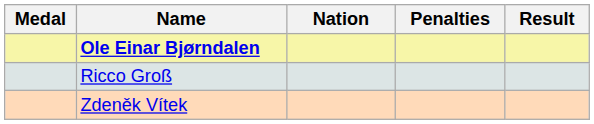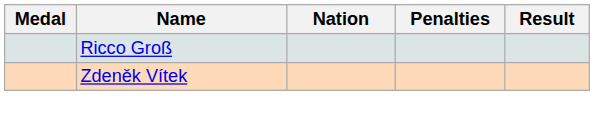 <table class=wikitable style="border:1px solid #AAAAAA;font-size:90%">
 <tr bgcolor="#E4E4E4">
 <th style="border-bottom:1px solid #AAAAAA" width=50>Medal</th>
 <th style="border-bottom:1px solid #AAAAAA" width=160>Name</th>
 <th style="border-bottom:1px solid #AAAAAA" width=80>Nation</th>
 <th style="border-bottom:1px solid #AAAAAA" width=80>Penalties</th>
 <th style="border-bottom:1px solid #AAAAAA" width=60>Result</th>
-</tr>
-<tr bgcolor="#F7F6A8">
-<td align="center"></td>
-<td><strong><a href='#'>Ole Einar Bjørndalen</a></strong></td>
-<td align="center"></td>
-<td align="center"></td>
-<td align="right"></td>
 </tr>
 <tr bgcolor="#DCE5E5">
 <td align="center"></td>
 <td><a href='#'>Ricco Groß</a></td>
 <td align="center"></td>
 <td align="center"></td>
 <td align="right"></td>
 </tr>
 <tr bgcolor="#FFDAB9">
 <td align="center"></td>
 <td><a href='#'>Zdeněk Vítek</a></td>
 <td align="center"></td>
 <td align="center"></td>
 <td align="right"></td>
 </tr>
 </table>
